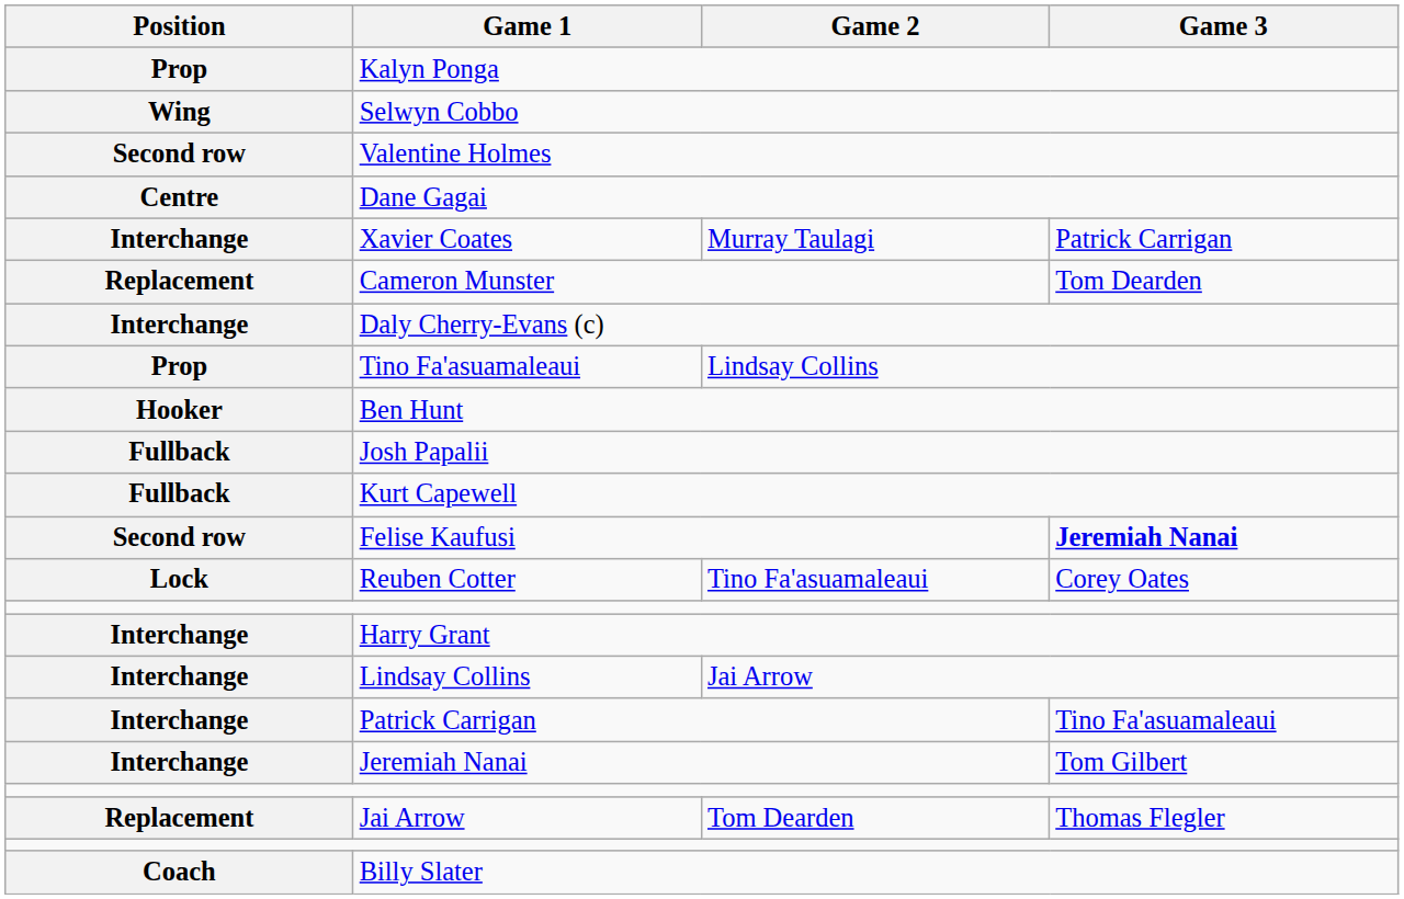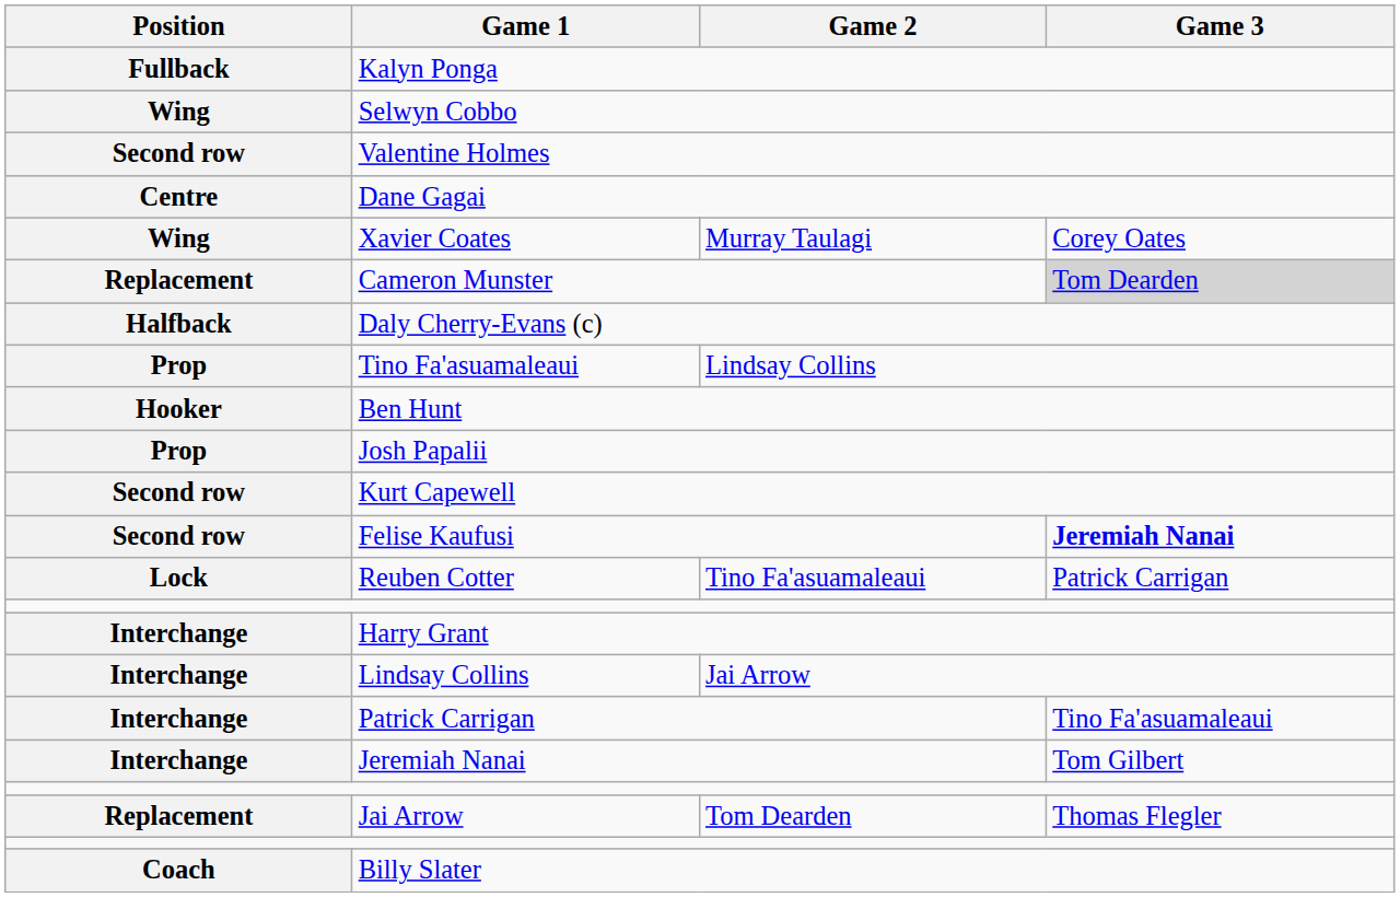 <table class="wikitable">
 <tr>
 <th style="width:200px;">Position</th>
 <th style="width:200px;">Game 1</th>
 <th style="width:200px;">Game 2</th>
 <th style="width:200px;">Game 3</th>
 </tr>
 <tr>
-<th>Prop</th>
+<th>Fullback</th>
 <td colspan="3"> <a href='#'>Kalyn Ponga</a></td>
 </tr>
 <tr>
 <th>Wing</th>
 <td colspan="3"> <a href='#'>Selwyn Cobbo</a></td>
 </tr>
 <tr>
 <th>Second row</th>
 <td colspan="3"> <a href='#'>Valentine Holmes</a></td>
 </tr>
 <tr>
 <th>Centre</th>
 <td colspan="3"> <a href='#'>Dane Gagai</a></td>
 </tr>
 <tr>
-<th>Interchange</th>
+<th>Wing</th>
 <td> <a href='#'>Xavier Coates</a></td>
 <td> <a href='#'>Murray Taulagi</a></td>
-<td> <a href='#'>Patrick Carrigan</a></td>
+<td> <a href='#'>Corey Oates</a></td>
 </tr>
 <tr>
 <th>Replacement</th>
 <td colspan="2"> <a href='#'>Cameron Munster</a></td>
-<td> <a href='#'>Tom Dearden</a></td>
+<td style="background: lightgrey;"> <a href='#'>Tom Dearden</a></td>
 </tr>
 <tr>
-<th>Interchange</th>
+<th>Halfback</th>
 <td colspan="3"> <a href='#'>Daly Cherry-Evans</a> (c)</td>
 </tr>
 <tr>
 <th>Prop</th>
 <td><small></small> <a href='#'>Tino Fa'asuamaleaui</a></td>
 <td colspan="2"><small></small> <a href='#'>Lindsay Collins</a></td>
 </tr>
 <tr>
 <th>Hooker</th>
 <td colspan="3"> <a href='#'>Ben Hunt</a></td>
 </tr>
 <tr>
-<th>Fullback</th>
+<th>Prop</th>
 <td colspan="3"><small></small> <a href='#'>Josh Papalii</a></td>
 </tr>
 <tr>
-<th>Fullback</th>
+<th>Second row</th>
 <td colspan="3"> <a href='#'>Kurt Capewell</a></td>
 </tr>
 <tr>
 <th>Second row</th>
 <td colspan="2"> <a href='#'>Felise Kaufusi</a></td>
 <td><strong> <a href='#'>Jeremiah Nanai</a></strong></td>
 </tr>
 <tr>
 <th>Lock</th>
 <td><small></small> <a href='#'>Reuben Cotter</a></td>
 <td><small></small> <a href='#'>Tino Fa'asuamaleaui</a></td>
-<td> <a href='#'>Corey Oates</a></td>
+<td> <a href='#'>Patrick Carrigan</a></td>
 </tr>
 <tr>
 <td colspan="4"></td>
 </tr>
 <tr>
 <th>Interchange</th>
 <td colspan="3"> <a href='#'>Harry Grant</a></td>
 </tr>
 <tr>
 <th>Interchange</th>
 <td><small></small> <a href='#'>Lindsay Collins</a></td>
 <td colspan="2"> <a href='#'>Jai Arrow</a></td>
 </tr>
 <tr>
 <th>Interchange</th>
 <td colspan="2"> <a href='#'>Patrick Carrigan</a></td>
 <td><small></small> <a href='#'>Tino Fa'asuamaleaui</a></td>
 </tr>
 <tr>
 <th>Interchange</th>
 <td colspan="2"> <a href='#'>Jeremiah Nanai</a></td>
 <td> <a href='#'>Tom Gilbert</a></td>
 </tr>
 <tr>
 <td colspan="4"></td>
 </tr>
 <tr>
 <th>Replacement</th>
 <td> <a href='#'>Jai Arrow</a></td>
 <td> <a href='#'>Tom Dearden</a></td>
 <td> <a href='#'>Thomas Flegler</a></td>
 </tr>
 <tr>
 <td colspan="4"></td>
 </tr>
 <tr>
 <th>Coach</th>
 <td colspan="3"> <a href='#'>Billy Slater</a></td>
 </tr>
 </table>
